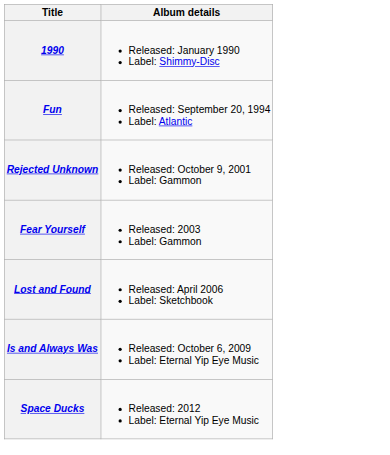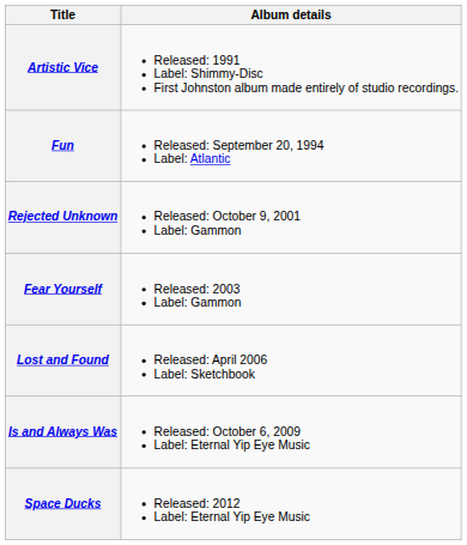 <table class="wikitable plainrowheaders">
 <tr>
 <th scope="col">Title</th>
 <th scope="col">Album details</th>
 </tr>
 <tr>
-<th scope="row"><em><a href='#'>1990</a></em></th>
-<td><br><ul><li>Released: January 1990</li><li>Label: <a href='#'>Shimmy-Disc</a></li></ul></td>
+<th scope="row"><em><a href='#'>Artistic Vice</a></em></th>
+<td><br><ul><li>Released: 1991</li><li>Label: Shimmy-Disc</li><li>First Johnston album made entirely of studio recordings.</li></ul></td>
 </tr>
 <tr>
 <th scope="row"><em><a href='#'>Fun</a></em></th>
 <td><br><ul><li>Released: September 20, 1994</li><li>Label: <a href='#'>Atlantic</a></li></ul></td>
 </tr>
 <tr>
 <th scope="row"><em><a href='#'>Rejected Unknown</a></em></th>
 <td><br><ul><li>Released: October 9, 2001</li><li>Label: Gammon</li></ul></td>
 </tr>
 <tr>
 <th scope="row"><em><a href='#'>Fear Yourself</a></em></th>
 <td><br><ul><li>Released: 2003</li><li>Label: Gammon</li></ul></td>
 </tr>
 <tr>
 <th scope="row"><em><a href='#'>Lost and Found</a></em></th>
 <td><br><ul><li>Released: April 2006</li><li>Label: Sketchbook</li></ul></td>
 </tr>
 <tr>
 <th scope="row"><em><a href='#'>Is and Always Was</a></em></th>
 <td><br><ul><li>Released: October 6, 2009</li><li>Label: Eternal Yip Eye Music</li></ul></td>
 </tr>
 <tr>
 <th scope="row"><em><a href='#'>Space Ducks</a></em></th>
 <td><br><ul><li>Released: 2012</li><li>Label: Eternal Yip Eye Music</li></ul></td>
 </tr>
 </table>
